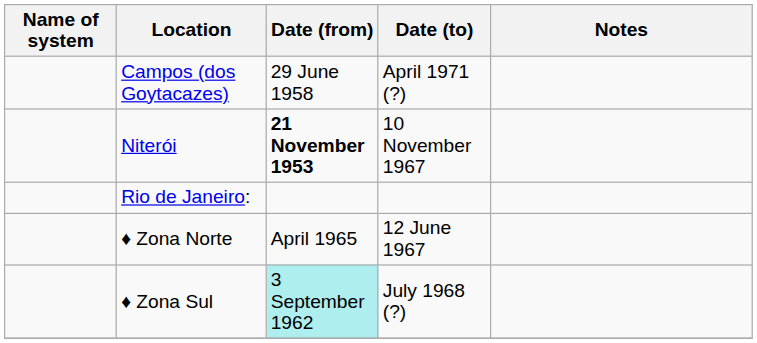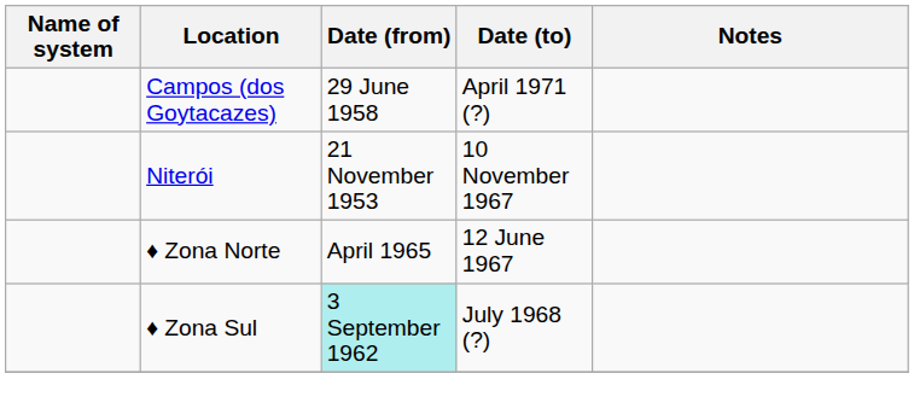 <table class="wikitable" width=100%>
 <tr>
 <th width=15%>Name of system</th>
 <th width=20%>Location</th>
 <th width=15%>Date (from)</th>
 <th width=15%>Date (to)</th>
 <th width=35%>Notes</th>
 </tr>
 <tr>
 <td> </td>
 <td><a href='#'>Campos (dos Goytacazes)</a></td>
 <td>29 June 1958</td>
 <td>April 1971 (?)</td>
 <td> </td>
 </tr>
 <tr>
 <td> </td>
 <td><a href='#'>Niterói</a></td>
-<td><strong>21 November 1953</strong></td>
+<td>21 November 1953</td>
 <td>10 November 1967</td>
-<td> </td>
-</tr>
-<tr>
-<td> </td>
-<td><a href='#'>Rio de Janeiro</a>:</td>
-<td> </td>
-<td> </td>
 <td> </td>
 </tr>
 <tr>
 <td> </td>
 <td>♦ Zona Norte</td>
 <td>April 1965</td>
 <td>12 June 1967</td>
 <td> </td>
 </tr>
 <tr>
 <td> </td>
 <td>♦ Zona Sul</td>
 <td style="background: paleturquoise;">3 September 1962</td>
 <td>July 1968 (?)</td>
 <td> </td>
 </tr>
 <tr>
 </tr>
 </table>
